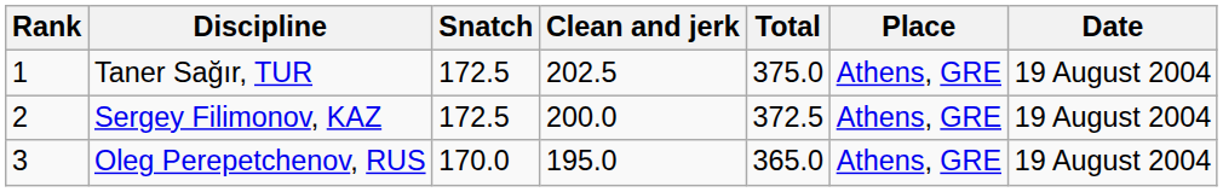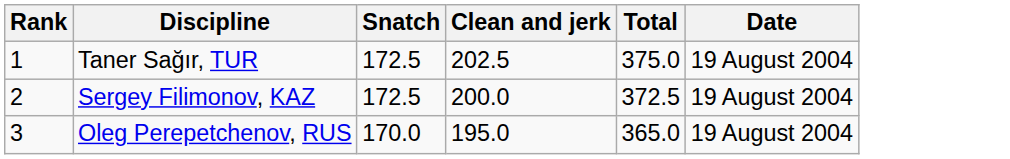 <table class=wikitable>
 <tr>
 <th>Rank</th>
 <th>Discipline</th>
 <th>Snatch</th>
 <th>Clean and jerk</th>
 <th>Total</th>
-<th>Place</th>
 <th>Date</th>
 </tr>
 <tr>
 <td>1</td>
 <td>Taner Sağır, <a href='#'>TUR</a></td>
 <td>172.5</td>
 <td>202.5</td>
 <td>375.0</td>
-<td><a href='#'>Athens</a>, <a href='#'>GRE</a></td>
 <td>19 August 2004</td>
 </tr>
 <tr>
 <td>2</td>
 <td><a href='#'>Sergey Filimonov</a>, <a href='#'>KAZ</a></td>
 <td>172.5</td>
 <td>200.0</td>
 <td>372.5</td>
-<td><a href='#'>Athens</a>, <a href='#'>GRE</a></td>
 <td>19 August 2004</td>
 </tr>
 <tr>
 <td>3</td>
 <td><a href='#'>Oleg Perepetchenov</a>, <a href='#'>RUS</a></td>
 <td>170.0</td>
 <td>195.0</td>
 <td>365.0</td>
-<td><a href='#'>Athens</a>, <a href='#'>GRE</a></td>
 <td>19 August 2004</td>
 </tr>
 </table>
